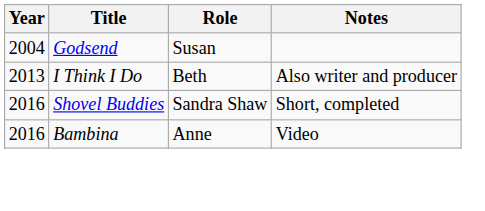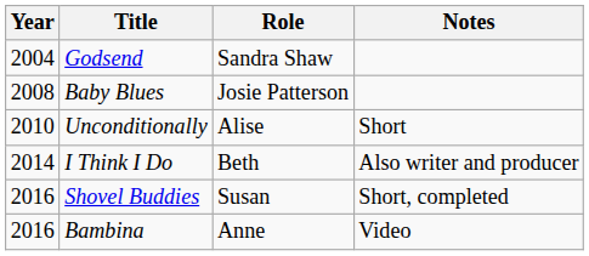 <table class="wikitable sortable">
 <tr>
 <th>Year</th>
 <th>Title</th>
 <th>Role</th>
 <th class="unsortable">Notes</th>
 </tr>
 <tr>
 <td>2004</td>
 <td><em><a href='#'>Godsend</a></em></td>
-<td>Susan</td>
+<td>Sandra Shaw</td>
 <td></td>
 </tr>
 <tr>
-<td>2013</td>
+<td>2008</td>
+<td><em>Baby Blues</em></td>
+<td>Josie Patterson</td>
+<td></td>
+</tr>
+<tr>
+<td>2010</td>
+<td><em>Unconditionally</em></td>
+<td>Alise</td>
+<td>Short</td>
+</tr>
+<tr>
+<td>2014</td>
 <td><em>I Think I Do</em></td>
 <td>Beth</td>
 <td>Also writer and producer</td>
 </tr>
 <tr>
 <td>2016</td>
 <td><em><a href='#'>Shovel Buddies</a></em></td>
-<td>Sandra Shaw</td>
+<td>Susan</td>
 <td>Short, completed</td>
 </tr>
 <tr>
 <td>2016</td>
 <td><em>Bambina</em></td>
 <td>Anne</td>
 <td>Video</td>
 </tr>
 </table>
